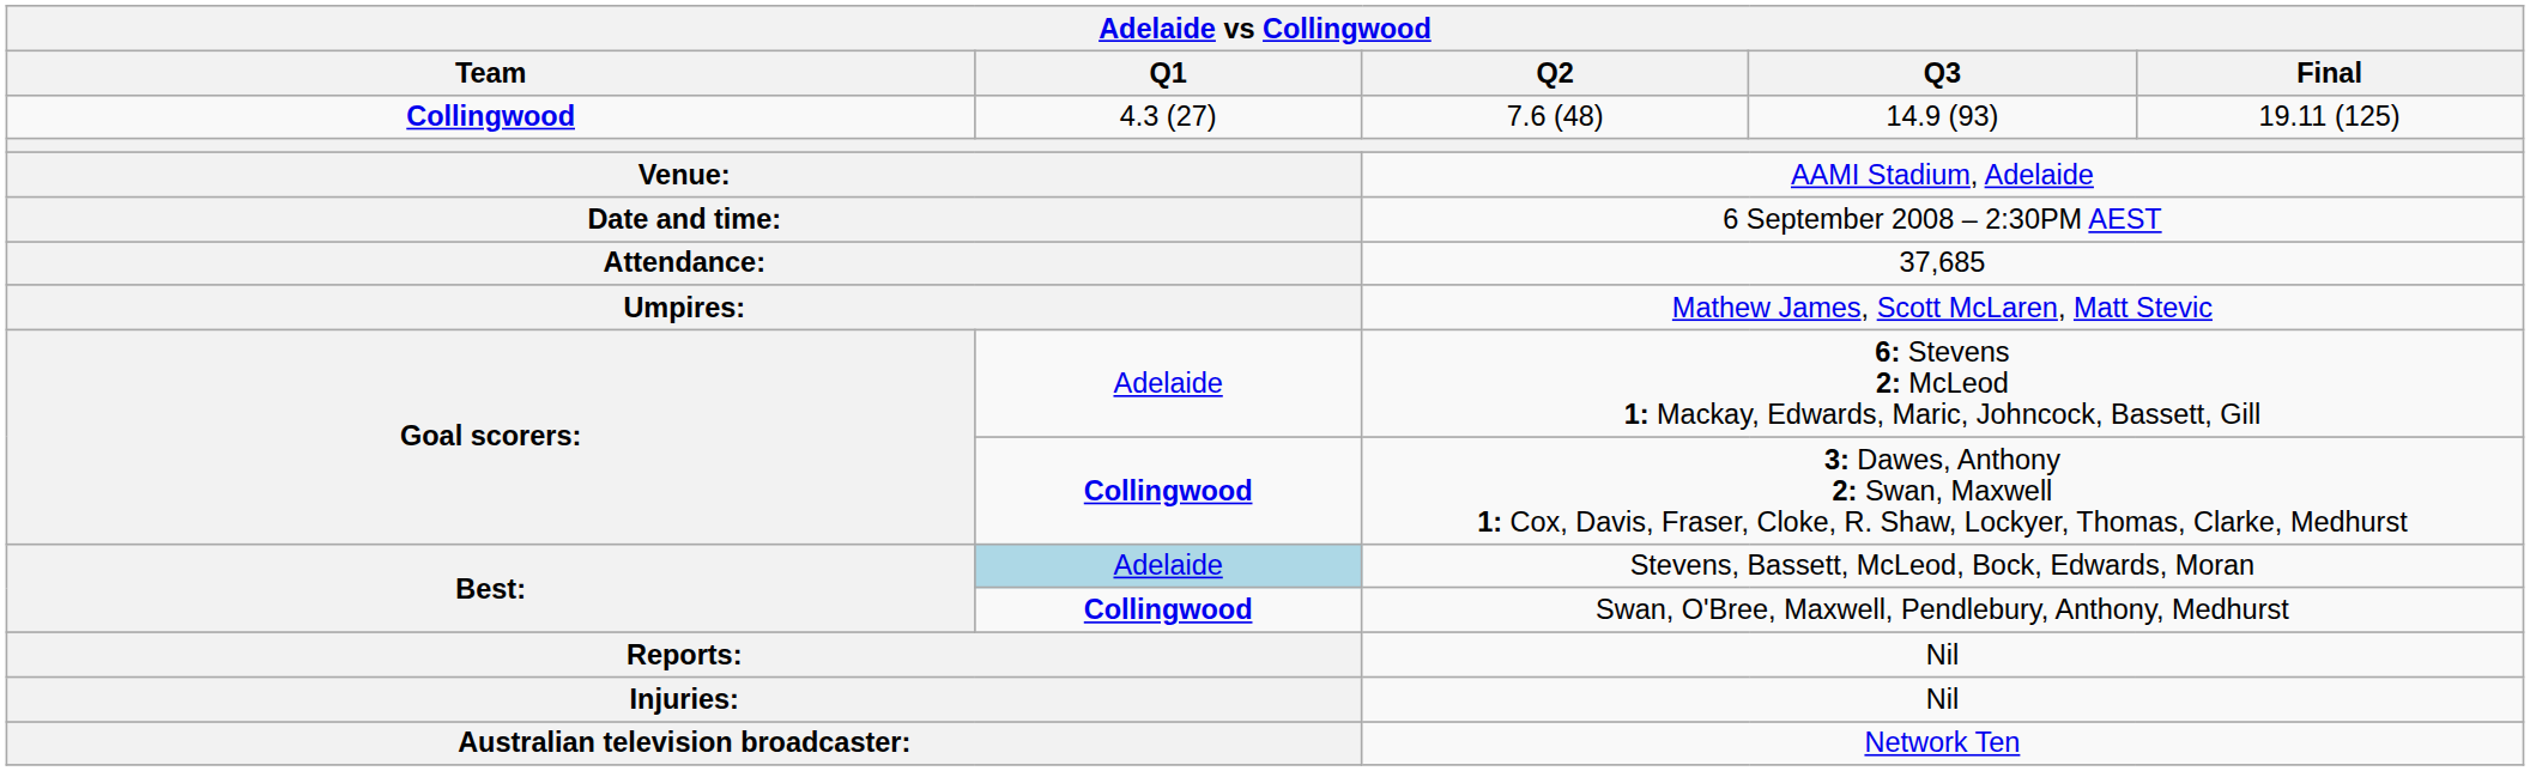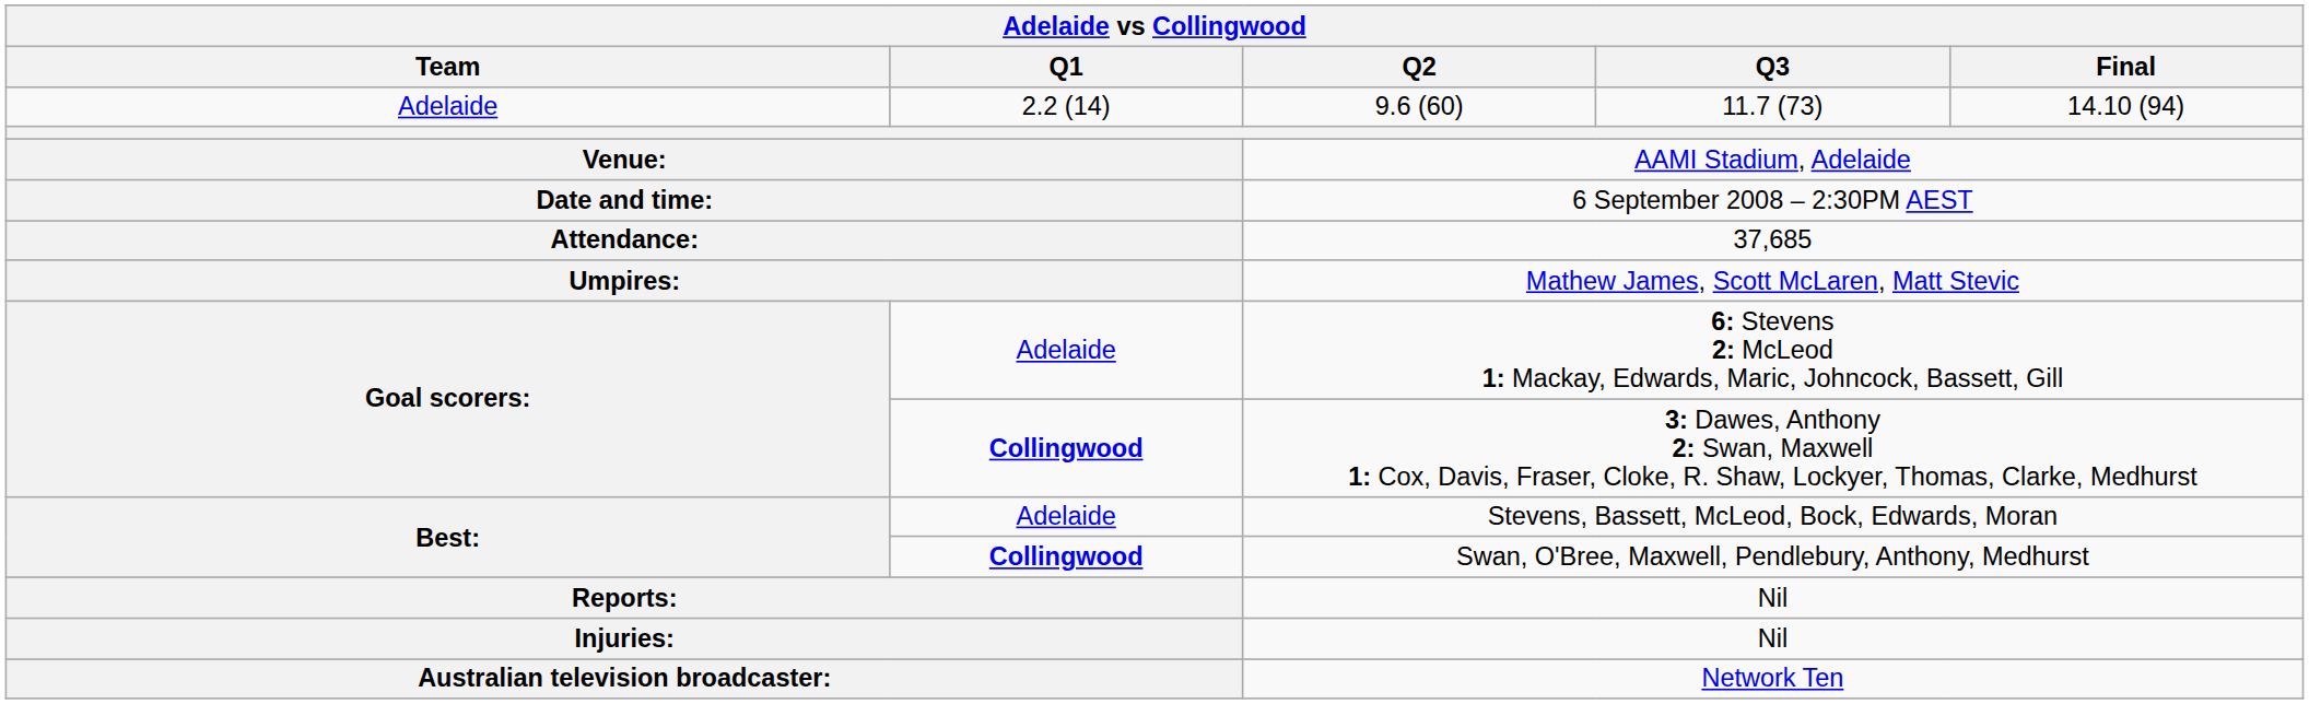 <table class="wikitable" style="font-size:90%; text-align:center; width:65%; margin:1em auto;">
 <tr>
 <th colspan="5"><a href='#'>Adelaide</a> vs <strong><a href='#'>Collingwood</a></strong></th>
 </tr>
 <tr>
 <th width=25%>Team</th>
 <th width=10%>Q1</th>
 <th width=10%>Q2</th>
 <th width=10%>Q3</th>
 <th width=10%>Final</th>
 </tr>
 <tr>
-<td><strong><a href='#'>Collingwood</a></strong></td>
-<td>4.3 (27)</td>
-<td>7.6 (48)</td>
-<td>14.9 (93)</td>
-<td>19.11 (125)</td>
+<td><a href='#'>Adelaide</a></td>
+<td>2.2 (14)</td>
+<td>9.6 (60)</td>
+<td>11.7 (73)</td>
+<td>14.10 (94)</td>
 </tr>
 <tr>
 <th colspan="5"></th>
 </tr>
 <tr>
 <th colspan="2">Venue:</th>
 <td colspan="3"><a href='#'>AAMI Stadium</a>, <a href='#'>Adelaide</a></td>
 </tr>
 <tr>
 <th colspan="2">Date and time:</th>
 <td colspan="3">6 September 2008 – 2:30PM <a href='#'>AEST</a></td>
 </tr>
 <tr>
 <th colspan="2">Attendance:</th>
 <td colspan="3">37,685</td>
 </tr>
 <tr>
 <th colspan="2">Umpires:</th>
 <td colspan="3"><a href='#'>Mathew James</a>, <a href='#'>Scott McLaren</a>, <a href='#'>Matt Stevic</a></td>
 </tr>
 <tr>
 <th rowspan="2">Goal scorers:</th>
 <td><a href='#'>Adelaide</a></td>
 <td colspan="3"><strong>6:</strong> Stevens<br><strong>2:</strong> McLeod <br><strong>1:</strong> Mackay, Edwards, Maric, Johncock, Bassett, Gill</td>
 </tr>
 <tr>
 <td><strong><a href='#'>Collingwood</a></strong></td>
 <td colspan="3"><strong>3:</strong> Dawes, Anthony<br><strong>2:</strong> Swan, Maxwell <br><strong>1:</strong> Cox, Davis, Fraser, Cloke, R. Shaw, Lockyer, Thomas, Clarke, Medhurst</td>
 </tr>
 <tr>
 <th rowspan="2">Best:</th>
-<td style="background: lightblue;"><a href='#'>Adelaide</a></td>
+<td><a href='#'>Adelaide</a></td>
 <td colspan="3">Stevens, Bassett, McLeod, Bock, Edwards, Moran</td>
 </tr>
 <tr>
 <td><strong><a href='#'>Collingwood</a></strong></td>
 <td colspan="3">Swan, O'Bree, Maxwell, Pendlebury, Anthony, Medhurst</td>
 </tr>
 <tr>
 <th colspan="2">Reports:</th>
 <td colspan="3">Nil</td>
 </tr>
 <tr>
 <th colspan="2">Injuries:</th>
 <td colspan="3">Nil</td>
 </tr>
 <tr>
 <th colspan="2">Australian television broadcaster:</th>
 <td colspan="3"><a href='#'>Network Ten</a></td>
 </tr>
 </table>
